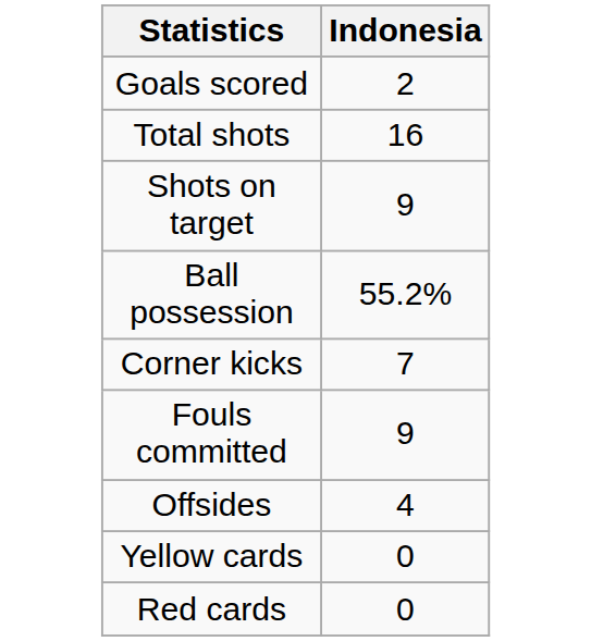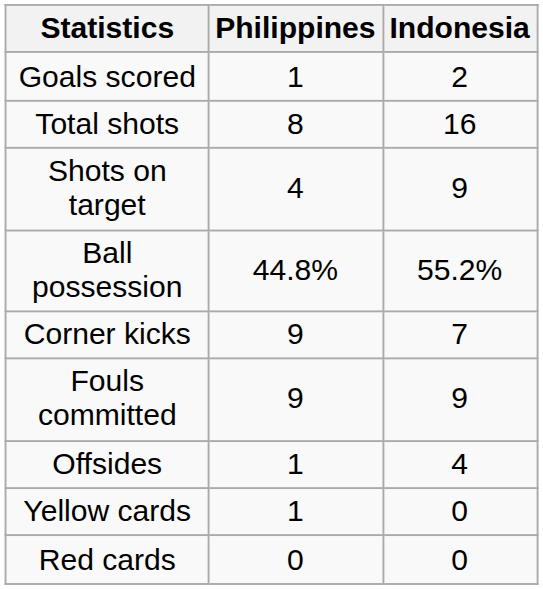 <table class="wikitable" style="text-align:center;margin: auto">
 <tr>
 <th scope=col width=100>Statistics</th>
+<th scope=col width=70>Philippines</th>
 <th scope=col width=70>Indonesia</th>
 </tr>
 <tr>
 <td>Goals scored</td>
+<td>1</td>
 <td>2</td>
 </tr>
 <tr>
 <td>Total shots</td>
+<td>8</td>
 <td>16</td>
 </tr>
 <tr>
 <td>Shots on target</td>
+<td>4</td>
 <td>9</td>
 </tr>
 <tr>
 <td>Ball possession</td>
+<td>44.8%</td>
 <td>55.2%</td>
 </tr>
 <tr>
 <td>Corner kicks</td>
+<td>9</td>
 <td>7</td>
 </tr>
 <tr>
 <td>Fouls committed</td>
 <td>9</td>
+<td>9</td>
 </tr>
 <tr>
 <td>Offsides</td>
+<td>1</td>
 <td>4</td>
 </tr>
 <tr>
 <td>Yellow cards</td>
+<td>1</td>
 <td>0</td>
 </tr>
 <tr>
 <td>Red cards</td>
 <td>0</td>
+<td>0</td>
 </tr>
 </table>
